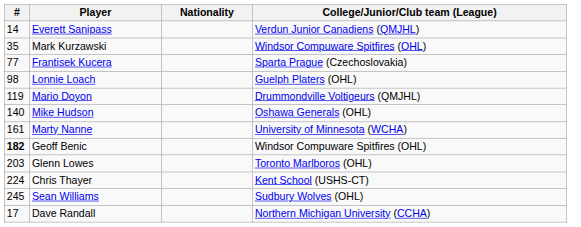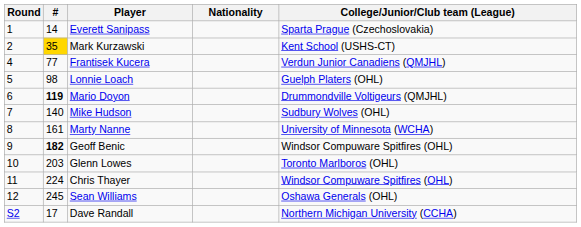 <table class="wikitable">
 <tr align="center">
+<th bgcolor="#DDDDFF" width="4.0%">Round</th>
 <th bgcolor="#DDDDFF" width="4.0%">#</th>
 <th bgcolor="#DDDDFF" width="21.0%">Player</th>
 <th bgcolor="#DDDDFF" width="14.5%">Nationality</th>
 <th bgcolor="#DDDDFF" width="50.0%">College/Junior/Club team (League)</th>
 </tr>
 <tr>
+<td>1</td>
 <td>14</td>
 <td><a href='#'>Everett Sanipass</a></td>
+<td></td>
+<td><a href='#'>Sparta Prague</a> (Czechoslovakia)</td>
+</tr>
+<tr>
+<td>2</td>
+<td style="background: gold;">35</td>
+<td>Mark Kurzawski</td>
+<td></td>
+<td><a href='#'>Kent School</a> (USHS-CT)</td>
+</tr>
+<tr>
+<td>4</td>
+<td>77</td>
+<td><a href='#'>Frantisek Kucera</a></td>
 <td></td>
 <td><a href='#'>Verdun Junior Canadiens</a> (<a href='#'>QMJHL</a>)</td>
 </tr>
 <tr>
-<td>35</td>
-<td>Mark Kurzawski</td>
-<td></td>
-<td><a href='#'>Windsor Compuware Spitfires</a> (<a href='#'>OHL</a>)</td>
-</tr>
-<tr>
-<td>77</td>
-<td><a href='#'>Frantisek Kucera</a></td>
-<td></td>
-<td><a href='#'>Sparta Prague</a> (Czechoslovakia)</td>
-</tr>
-<tr>
+<td>5</td>
 <td>98</td>
 <td><a href='#'>Lonnie Loach</a></td>
 <td></td>
 <td><a href='#'>Guelph Platers</a> (OHL)</td>
 </tr>
 <tr>
-<td>119</td>
+<td>6</td>
+<td><strong>119</strong></td>
 <td><a href='#'>Mario Doyon</a></td>
 <td></td>
 <td><a href='#'>Drummondville Voltigeurs</a> (QMJHL)</td>
 </tr>
 <tr>
+<td>7</td>
 <td>140</td>
 <td><a href='#'>Mike Hudson</a></td>
 <td></td>
-<td><a href='#'>Oshawa Generals</a> (OHL)</td>
+<td><a href='#'>Sudbury Wolves</a> (OHL)</td>
 </tr>
 <tr>
+<td>8</td>
 <td>161</td>
 <td><a href='#'>Marty Nanne</a></td>
 <td></td>
 <td><a href='#'>University of Minnesota</a> (<a href='#'>WCHA</a>)</td>
 </tr>
 <tr>
+<td>9</td>
 <td><strong>182</strong></td>
 <td>Geoff Benic</td>
 <td></td>
 <td>Windsor Compuware Spitfires (OHL)</td>
 </tr>
 <tr>
+<td>10</td>
 <td>203</td>
 <td>Glenn Lowes</td>
 <td></td>
 <td><a href='#'>Toronto Marlboros</a> (OHL)</td>
 </tr>
 <tr>
+<td>11</td>
 <td>224</td>
 <td>Chris Thayer</td>
 <td></td>
-<td><a href='#'>Kent School</a> (USHS-CT)</td>
+<td><a href='#'>Windsor Compuware Spitfires</a> (<a href='#'>OHL</a>)</td>
 </tr>
 <tr>
+<td>12</td>
 <td>245</td>
 <td><a href='#'>Sean Williams</a></td>
 <td></td>
-<td><a href='#'>Sudbury Wolves</a> (OHL)</td>
+<td><a href='#'>Oshawa Generals</a> (OHL)</td>
 </tr>
 <tr>
+<td><a href='#'>S2</a></td>
 <td>17</td>
 <td>Dave Randall</td>
 <td></td>
 <td><a href='#'>Northern Michigan University</a> (<a href='#'>CCHA</a>)</td>
 </tr>
 </table>
